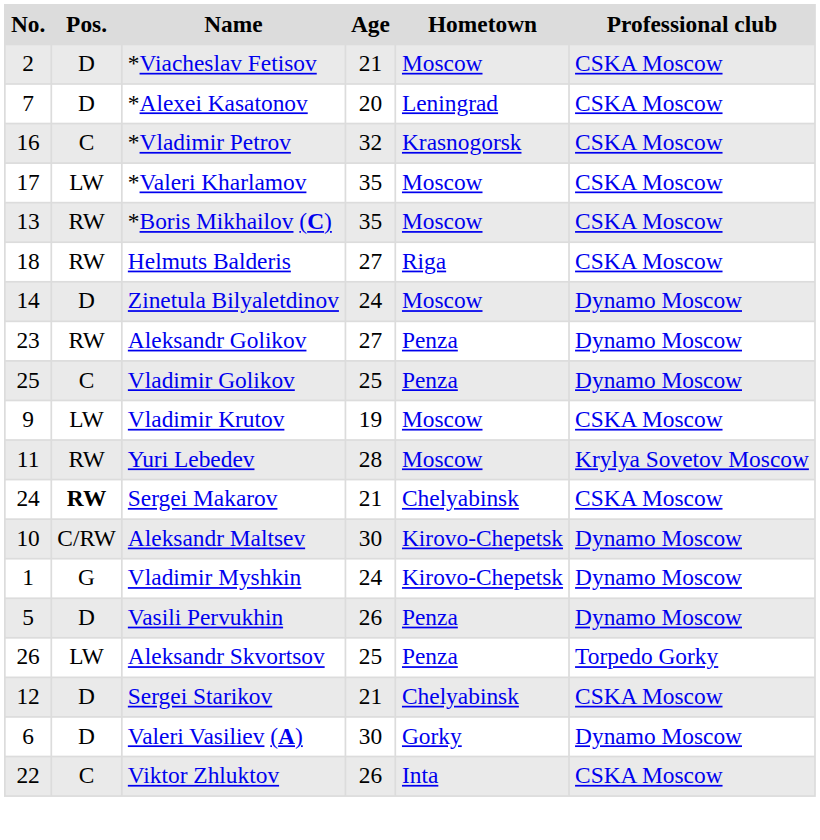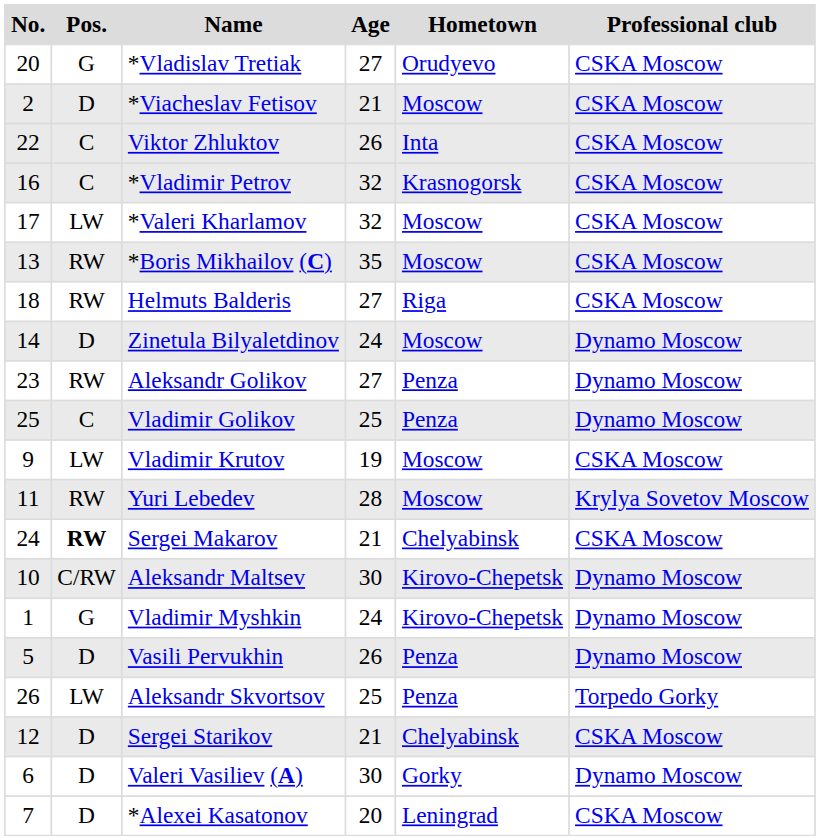 <table cellpadding="3" cellspacing="1" border="0" style="background:#dcdcdc; font-size:85%">
 <tr>
 <th>No.</th>
 <th>Pos.</th>
 <th>Name</th>
 <th>Age</th>
 <th>Hometown</th>
 <th>Professional club</th>
 </tr>
+<tr style="background:#fff;">
+<td style="text-align:center;">20</td>
+<td style="text-align:center;">G</td>
+<td>*<a href='#'>Vladislav Tretiak</a></td>
+<td style="text-align:center;">27</td>
+<td><a href='#'>Orudyevo</a></td>
+<td><a href='#'>CSKA Moscow</a></td>
+</tr>
 <tr style="background:#eaeaea;">
 <td style="text-align:center;">2</td>
 <td style="text-align:center;">D</td>
 <td>*<a href='#'>Viacheslav Fetisov</a></td>
 <td style="text-align:center;">21</td>
 <td><a href='#'>Moscow</a></td>
 <td><a href='#'>CSKA Moscow</a></td>
 </tr>
-<tr style="background:#fff;">
-<td style="text-align:center;">7</td>
-<td style="text-align:center;">D</td>
-<td>*<a href='#'>Alexei Kasatonov</a></td>
-<td style="text-align:center;">20</td>
-<td><a href='#'>Leningrad</a></td>
+<tr style="background:#eaeaea;">
+<td style="text-align:center;">22</td>
+<td style="text-align:center;">C</td>
+<td><a href='#'>Viktor Zhluktov</a></td>
+<td style="text-align:center;">26</td>
+<td><a href='#'>Inta</a></td>
 <td><a href='#'>CSKA Moscow</a></td>
 </tr>
 <tr style="background:#eaeaea;">
 <td style="text-align:center;">16</td>
 <td style="text-align:center;">C</td>
 <td>*<a href='#'>Vladimir Petrov</a></td>
 <td style="text-align:center;">32</td>
 <td><a href='#'>Krasnogorsk</a></td>
 <td><a href='#'>CSKA Moscow</a></td>
 </tr>
 <tr style="background:#fff;">
 <td style="text-align:center;">17</td>
 <td style="text-align:center;">LW</td>
 <td>*<a href='#'>Valeri Kharlamov</a></td>
-<td style="text-align:center;">35</td>
+<td style="text-align:center;">32</td>
 <td><a href='#'>Moscow</a></td>
 <td><a href='#'>CSKA Moscow</a></td>
 </tr>
 <tr style="background:#eaeaea;">
 <td style="text-align:center;">13</td>
 <td style="text-align:center;">RW</td>
 <td>*<a href='#'>Boris Mikhailov</a> <a href='#'>(<strong>C</strong>)</a></td>
 <td style="text-align:center;">35</td>
 <td><a href='#'>Moscow</a></td>
 <td><a href='#'>CSKA Moscow</a></td>
 </tr>
 <tr style="background:#fff;">
 <td style="text-align:center;">18</td>
 <td style="text-align:center;">RW</td>
 <td><a href='#'>Helmuts Balderis</a></td>
 <td style="text-align:center;">27</td>
 <td><a href='#'>Riga</a></td>
 <td><a href='#'>CSKA Moscow</a></td>
 </tr>
 <tr style="background:#eaeaea;">
 <td style="text-align:center;">14</td>
 <td style="text-align:center;">D</td>
 <td><a href='#'>Zinetula Bilyaletdinov</a></td>
 <td style="text-align:center;">24</td>
 <td><a href='#'>Moscow</a></td>
 <td><a href='#'>Dynamo Moscow</a></td>
 </tr>
 <tr style="background:#fff;">
 <td style="text-align:center;">23</td>
 <td style="text-align:center;">RW</td>
 <td><a href='#'>Aleksandr Golikov</a></td>
 <td style="text-align:center;">27</td>
 <td><a href='#'>Penza</a></td>
 <td><a href='#'>Dynamo Moscow</a></td>
 </tr>
 <tr style="background:#eaeaea;">
 <td style="text-align:center;">25</td>
 <td style="text-align:center;">C</td>
 <td><a href='#'>Vladimir Golikov</a></td>
 <td style="text-align:center;">25</td>
 <td><a href='#'>Penza</a></td>
 <td><a href='#'>Dynamo Moscow</a></td>
 </tr>
 <tr style="background:#fff;">
 <td style="text-align:center;">9</td>
 <td style="text-align:center;">LW</td>
 <td><a href='#'>Vladimir Krutov</a></td>
 <td style="text-align:center;">19</td>
 <td><a href='#'>Moscow</a></td>
 <td><a href='#'>CSKA Moscow</a></td>
 </tr>
 <tr style="background:#eaeaea;">
 <td style="text-align:center;">11</td>
 <td style="text-align:center;">RW</td>
 <td><a href='#'>Yuri Lebedev</a></td>
 <td style="text-align:center;">28</td>
 <td><a href='#'>Moscow</a></td>
 <td><a href='#'>Krylya Sovetov Moscow</a></td>
 </tr>
 <tr style="background:#fff;">
 <td style="text-align:center;">24</td>
 <td style="text-align:center;"><strong>RW</strong></td>
 <td><a href='#'>Sergei Makarov</a></td>
 <td style="text-align:center;">21</td>
 <td><a href='#'>Chelyabinsk</a></td>
 <td><a href='#'>CSKA Moscow</a></td>
 </tr>
 <tr style="background:#eaeaea;">
 <td style="text-align:center;">10</td>
 <td style="text-align:center;">C/RW</td>
 <td><a href='#'>Aleksandr Maltsev</a></td>
 <td style="text-align:center;">30</td>
 <td><a href='#'>Kirovo-Chepetsk</a></td>
 <td><a href='#'>Dynamo Moscow</a></td>
 </tr>
 <tr style="background:#fff;">
 <td style="text-align:center;">1</td>
 <td style="text-align:center;">G</td>
 <td><a href='#'>Vladimir Myshkin</a></td>
 <td style="text-align:center;">24</td>
 <td><a href='#'>Kirovo-Chepetsk</a></td>
 <td><a href='#'>Dynamo Moscow</a></td>
 </tr>
 <tr style="background:#eaeaea;">
 <td style="text-align:center;">5</td>
 <td style="text-align:center;">D</td>
 <td><a href='#'>Vasili Pervukhin</a></td>
 <td style="text-align:center;">26</td>
 <td><a href='#'>Penza</a></td>
 <td><a href='#'>Dynamo Moscow</a></td>
 </tr>
 <tr style="background:#fff;">
 <td style="text-align:center;">26</td>
 <td style="text-align:center;">LW</td>
 <td><a href='#'>Aleksandr Skvortsov</a></td>
 <td style="text-align:center;">25</td>
 <td><a href='#'>Penza</a></td>
 <td><a href='#'>Torpedo Gorky</a></td>
 </tr>
 <tr style="background:#eaeaea;">
 <td style="text-align:center;">12</td>
 <td style="text-align:center;">D</td>
 <td><a href='#'>Sergei Starikov</a></td>
 <td style="text-align:center;">21</td>
 <td><a href='#'>Chelyabinsk</a></td>
 <td><a href='#'>CSKA Moscow</a></td>
 </tr>
 <tr style="background:#fff;">
 <td style="text-align:center;">6</td>
 <td style="text-align:center;">D</td>
 <td><a href='#'>Valeri Vasiliev</a> <a href='#'>(<strong>A</strong>)</a></td>
 <td style="text-align:center;">30</td>
 <td><a href='#'>Gorky</a></td>
 <td><a href='#'>Dynamo Moscow</a></td>
 </tr>
-<tr style="background:#eaeaea;">
-<td style="text-align:center;">22</td>
-<td style="text-align:center;">C</td>
-<td><a href='#'>Viktor Zhluktov</a></td>
-<td style="text-align:center;">26</td>
-<td><a href='#'>Inta</a></td>
+<tr style="background:#fff;">
+<td style="text-align:center;">7</td>
+<td style="text-align:center;">D</td>
+<td>*<a href='#'>Alexei Kasatonov</a></td>
+<td style="text-align:center;">20</td>
+<td><a href='#'>Leningrad</a></td>
 <td><a href='#'>CSKA Moscow</a></td>
 </tr>
 </table>
